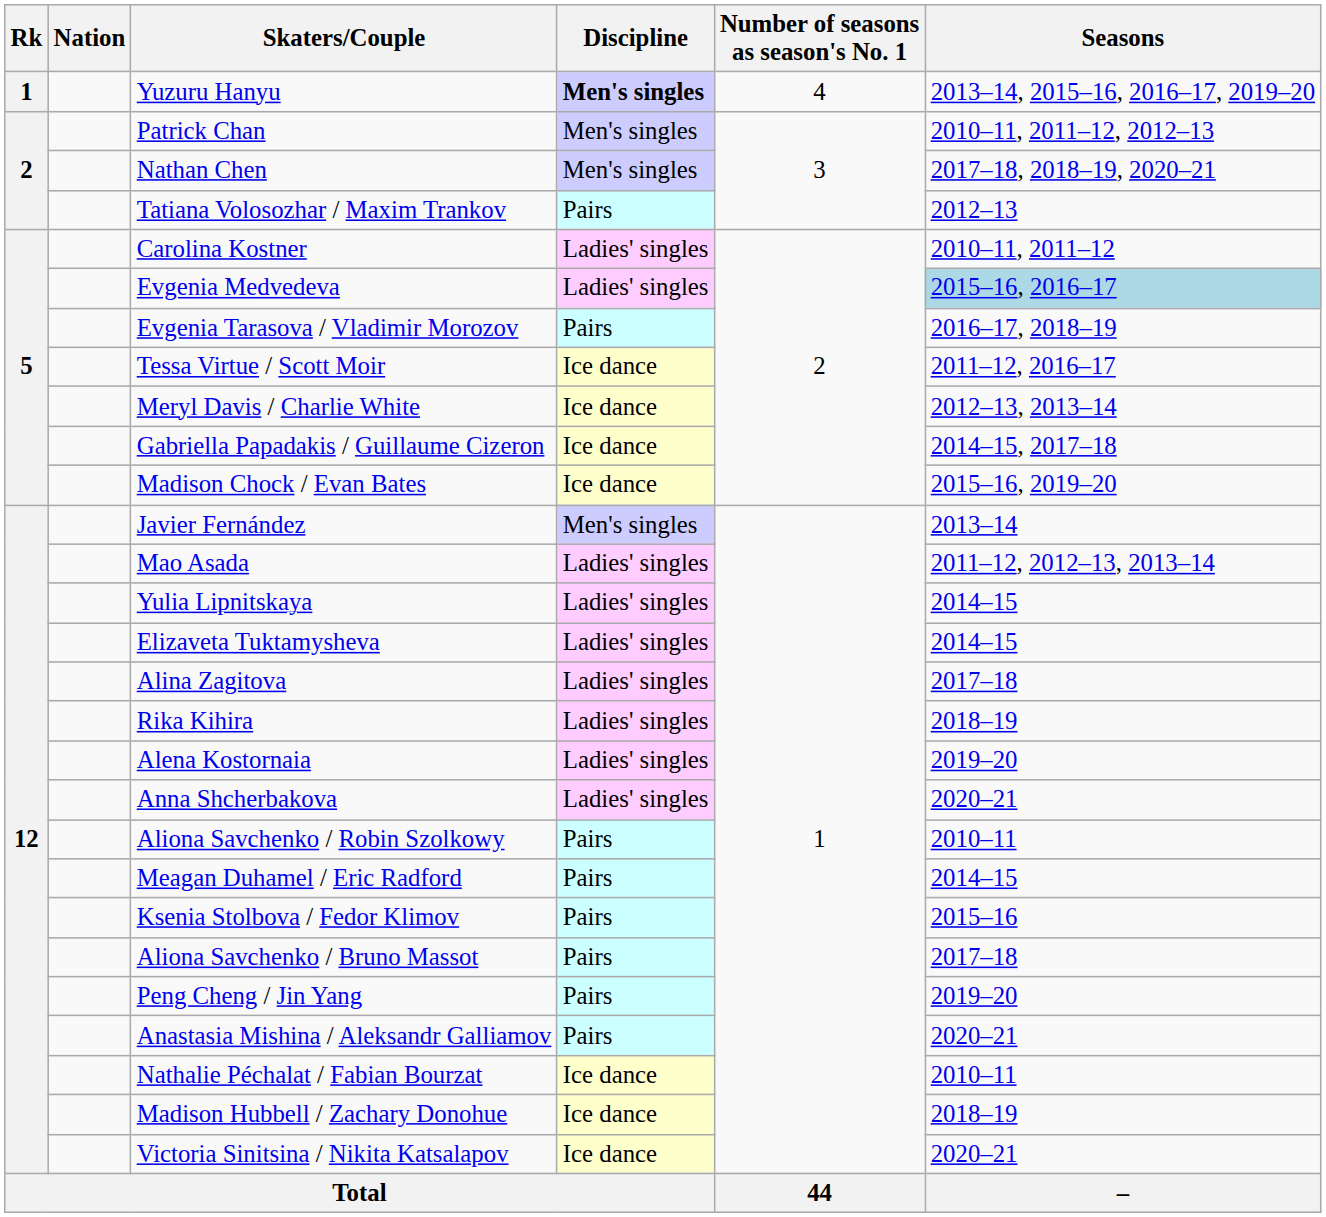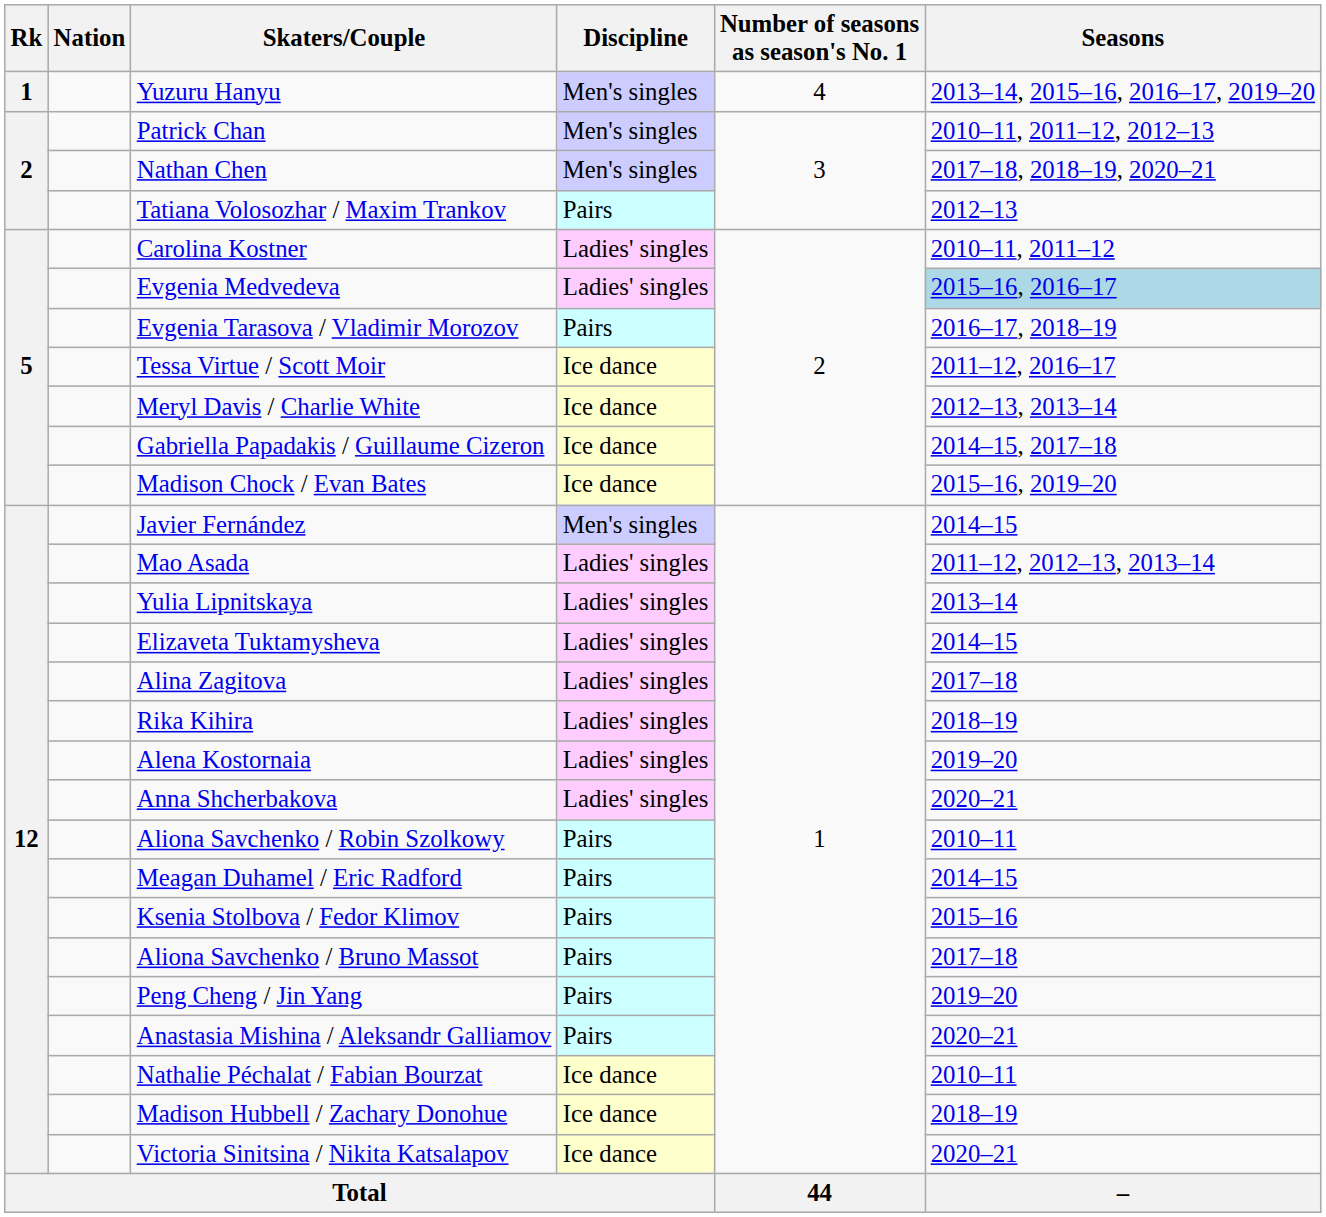 <table class="wikitable sortable">
 <tr>
 <th>Rk</th>
 <th>Nation</th>
 <th>Skaters/Couple</th>
 <th>Discipline</th>
 <th>Number of seasons<br>as season's No. 1</th>
 <th>Seasons</th>
 </tr>
 <tr>
 <th>1</th>
 <td></td>
 <td><a href='#'>Yuzuru Hanyu</a></td>
-<td style="background-color: #ccf;"><strong>Men's singles</strong></td>
+<td style="background-color: #ccf;">Men's singles</td>
 <td style="text-align: center;">4</td>
 <td><a href='#'>2013–14</a>, <a href='#'>2015–16</a>, <a href='#'>2016–17</a>, <a href='#'>2019–20</a></td>
 </tr>
 <tr>
 <th rowspan="3">2</th>
 <td></td>
 <td><a href='#'>Patrick Chan</a></td>
 <td style="background-color: #ccf;">Men's singles</td>
 <td rowspan="3" style="text-align: center;">3</td>
 <td><a href='#'>2010–11</a>, <a href='#'>2011–12</a>, <a href='#'>2012–13</a></td>
 </tr>
 <tr>
 <td></td>
 <td><a href='#'>Nathan Chen</a></td>
 <td style="background-color: #ccf;">Men's singles</td>
 <td><a href='#'>2017–18</a>, <a href='#'>2018–19</a>, <a href='#'>2020–21</a></td>
 </tr>
 <tr>
 <td></td>
 <td><a href='#'>Tatiana Volosozhar</a> / <a href='#'>Maxim Trankov</a></td>
 <td style="background-color: #cff;">Pairs</td>
 <td><a href='#'>2012–13</a></td>
 </tr>
 <tr>
 <th rowspan="7">5</th>
 <td></td>
 <td><a href='#'>Carolina Kostner</a></td>
 <td style="background-color: #fcf;">Ladies' singles</td>
 <td rowspan="7" style="text-align: center;">2</td>
 <td><a href='#'>2010–11</a>, <a href='#'>2011–12</a></td>
 </tr>
 <tr>
 <td></td>
 <td><a href='#'>Evgenia Medvedeva</a></td>
 <td style="background-color: #fcf;">Ladies' singles</td>
 <td style="background: lightblue;"><a href='#'>2015–16</a>, <a href='#'>2016–17</a></td>
 </tr>
 <tr>
 <td></td>
 <td><a href='#'>Evgenia Tarasova</a> / <a href='#'>Vladimir Morozov</a></td>
 <td style="background-color: #cff;">Pairs</td>
 <td><a href='#'>2016–17</a>, <a href='#'>2018–19</a></td>
 </tr>
 <tr>
 <td></td>
 <td><a href='#'>Tessa Virtue</a> / <a href='#'>Scott Moir</a></td>
 <td style="background-color: #ffc;">Ice dance</td>
 <td><a href='#'>2011–12</a>, <a href='#'>2016–17</a></td>
 </tr>
 <tr>
 <td></td>
 <td><a href='#'>Meryl Davis</a> / <a href='#'>Charlie White</a></td>
 <td style="background-color: #ffc;">Ice dance</td>
 <td><a href='#'>2012–13</a>, <a href='#'>2013–14</a></td>
 </tr>
 <tr>
 <td></td>
 <td><a href='#'>Gabriella Papadakis</a> / <a href='#'>Guillaume Cizeron</a></td>
 <td style="background-color: #ffc;">Ice dance</td>
 <td><a href='#'>2014–15</a>, <a href='#'>2017–18</a></td>
 </tr>
 <tr>
 <td></td>
 <td><a href='#'>Madison Chock</a> / <a href='#'>Evan Bates</a></td>
 <td style="background-color: #ffc;">Ice dance</td>
 <td><a href='#'>2015–16</a>, <a href='#'>2019–20</a></td>
 </tr>
 <tr>
 <th rowspan="17">12</th>
 <td></td>
 <td><a href='#'>Javier Fernández</a></td>
 <td style="background-color: #ccf;">Men's singles</td>
 <td rowspan="17" style="text-align: center;">1</td>
-<td><a href='#'>2013–14</a></td>
+<td><a href='#'>2014–15</a></td>
 </tr>
 <tr>
 <td></td>
 <td><a href='#'>Mao Asada</a></td>
 <td style="background-color: #fcf;">Ladies' singles</td>
 <td><a href='#'>2011–12</a>, <a href='#'>2012–13</a>, <a href='#'>2013–14</a></td>
 </tr>
 <tr>
 <td></td>
 <td><a href='#'>Yulia Lipnitskaya</a></td>
 <td style="background-color: #fcf;">Ladies' singles</td>
-<td><a href='#'>2014–15</a></td>
+<td><a href='#'>2013–14</a></td>
 </tr>
 <tr>
 <td></td>
 <td><a href='#'>Elizaveta Tuktamysheva</a></td>
 <td style="background-color: #fcf;">Ladies' singles</td>
 <td><a href='#'>2014–15</a></td>
 </tr>
 <tr>
 <td></td>
 <td><a href='#'>Alina Zagitova</a></td>
 <td style="background-color: #fcf;">Ladies' singles</td>
 <td><a href='#'>2017–18</a></td>
 </tr>
 <tr>
 <td></td>
 <td><a href='#'>Rika Kihira</a></td>
 <td style="background-color: #fcf;">Ladies' singles</td>
 <td><a href='#'>2018–19</a></td>
 </tr>
 <tr>
 <td></td>
 <td><a href='#'>Alena Kostornaia</a></td>
 <td style="background-color: #fcf;">Ladies' singles</td>
 <td><a href='#'>2019–20</a></td>
 </tr>
 <tr>
 <td></td>
 <td><a href='#'>Anna Shcherbakova</a></td>
 <td style="background-color: #fcf;">Ladies' singles</td>
 <td><a href='#'>2020–21</a></td>
 </tr>
 <tr>
 <td></td>
 <td><a href='#'>Aliona Savchenko</a> / <a href='#'>Robin Szolkowy</a></td>
 <td style="background-color: #cff;">Pairs</td>
 <td><a href='#'>2010–11</a></td>
 </tr>
 <tr>
 <td></td>
 <td><a href='#'>Meagan Duhamel</a> / <a href='#'>Eric Radford</a></td>
 <td style="background-color: #cff;">Pairs</td>
 <td><a href='#'>2014–15</a></td>
 </tr>
 <tr>
 <td></td>
 <td><a href='#'>Ksenia Stolbova</a> / <a href='#'>Fedor Klimov</a></td>
 <td style="background-color: #cff;">Pairs</td>
 <td><a href='#'>2015–16</a></td>
 </tr>
 <tr>
 <td></td>
 <td><a href='#'>Aliona Savchenko</a> / <a href='#'>Bruno Massot</a></td>
 <td style="background-color: #cff;">Pairs</td>
 <td><a href='#'>2017–18</a></td>
 </tr>
 <tr>
 <td></td>
 <td><a href='#'>Peng Cheng</a> / <a href='#'>Jin Yang</a></td>
 <td style="background-color: #cff;">Pairs</td>
 <td><a href='#'>2019–20</a></td>
 </tr>
 <tr>
 <td></td>
 <td><a href='#'>Anastasia Mishina</a> / <a href='#'>Aleksandr Galliamov</a></td>
 <td style="background-color: #cff;">Pairs</td>
 <td><a href='#'>2020–21</a></td>
 </tr>
 <tr>
 <td></td>
 <td><a href='#'>Nathalie Péchalat</a> / <a href='#'>Fabian Bourzat</a></td>
 <td style="background-color: #ffc;">Ice dance</td>
 <td><a href='#'>2010–11</a></td>
 </tr>
 <tr>
 <td></td>
 <td><a href='#'>Madison Hubbell</a> / <a href='#'>Zachary Donohue</a></td>
 <td style="background-color: #ffc;">Ice dance</td>
 <td><a href='#'>2018–19</a></td>
 </tr>
 <tr>
 <td></td>
 <td><a href='#'>Victoria Sinitsina</a> / <a href='#'>Nikita Katsalapov</a></td>
 <td style="background-color: #ffc;">Ice dance</td>
 <td><a href='#'>2020–21</a></td>
 </tr>
 <tr class="sortbottom">
 <th colspan="4">Total</th>
 <th>44</th>
 <th>–</th>
 </tr>
 </table>
